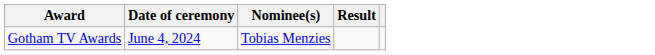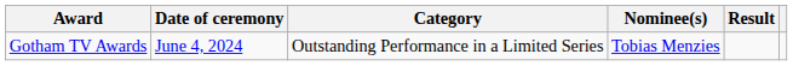 <table class="wikitable plainrowheaders sortable">
 <tr>
 <th scope="col">Award</th>
 <th scope="col">Date of ceremony</th>
+<th scope="col">Category</th>
 <th scope="col">Nominee(s)</th>
 <th scope="col">Result</th>
 <th scope="col"></th>
 </tr>
 <tr>
 <td><a href='#'>Gotham TV Awards</a></td>
 <td><a href='#'>June 4, 2024</a></td>
+<td>Outstanding Performance in a Limited Series</td>
 <td><a href='#'>Tobias Menzies</a></td>
 <td></td>
 <td style="text-align:center"></td>
 </tr>
 </table>
